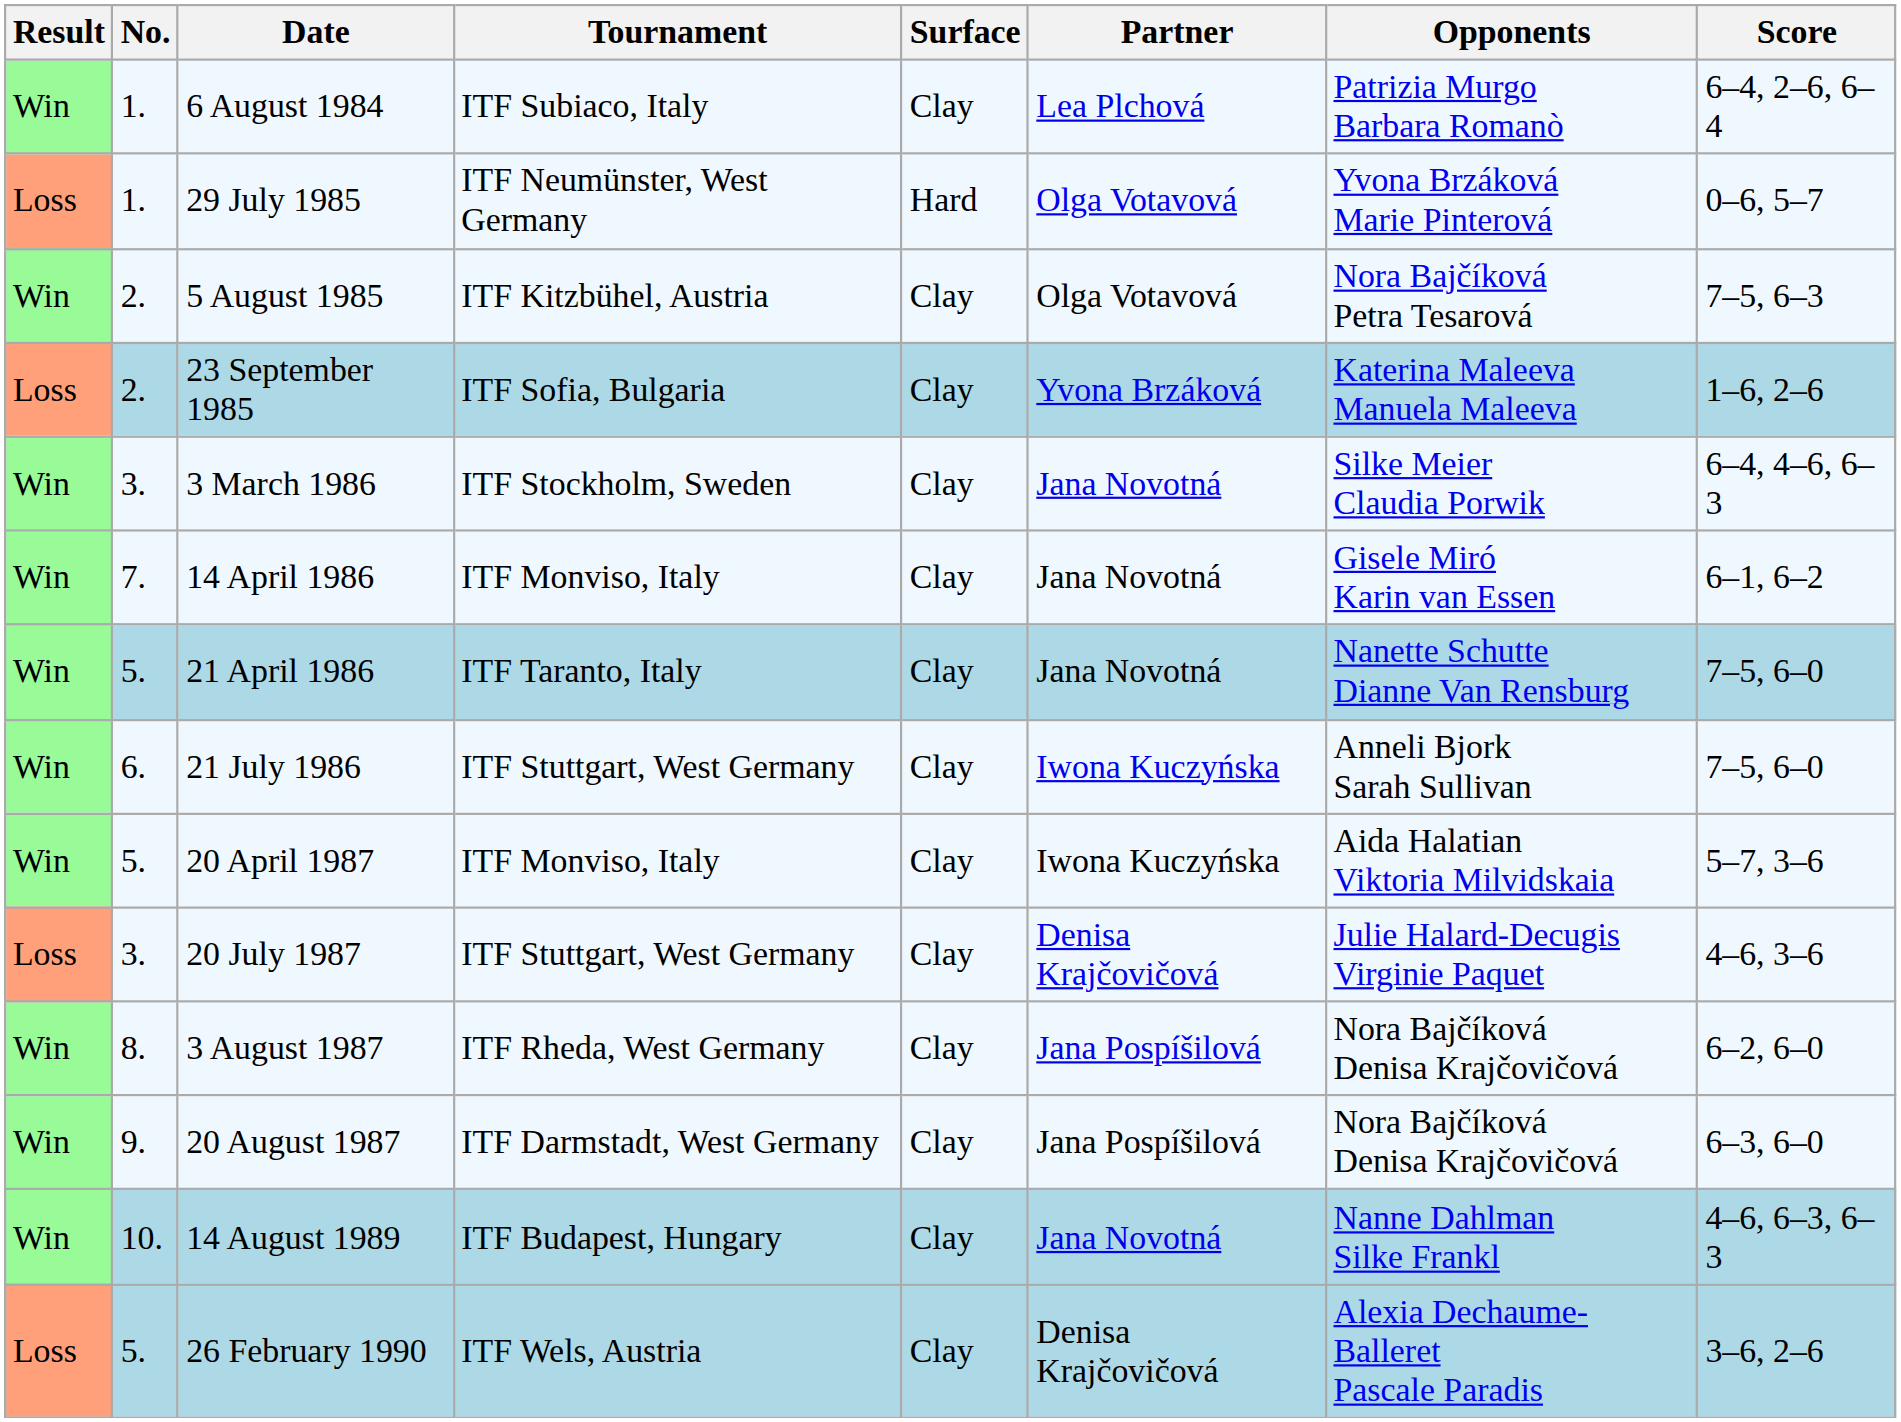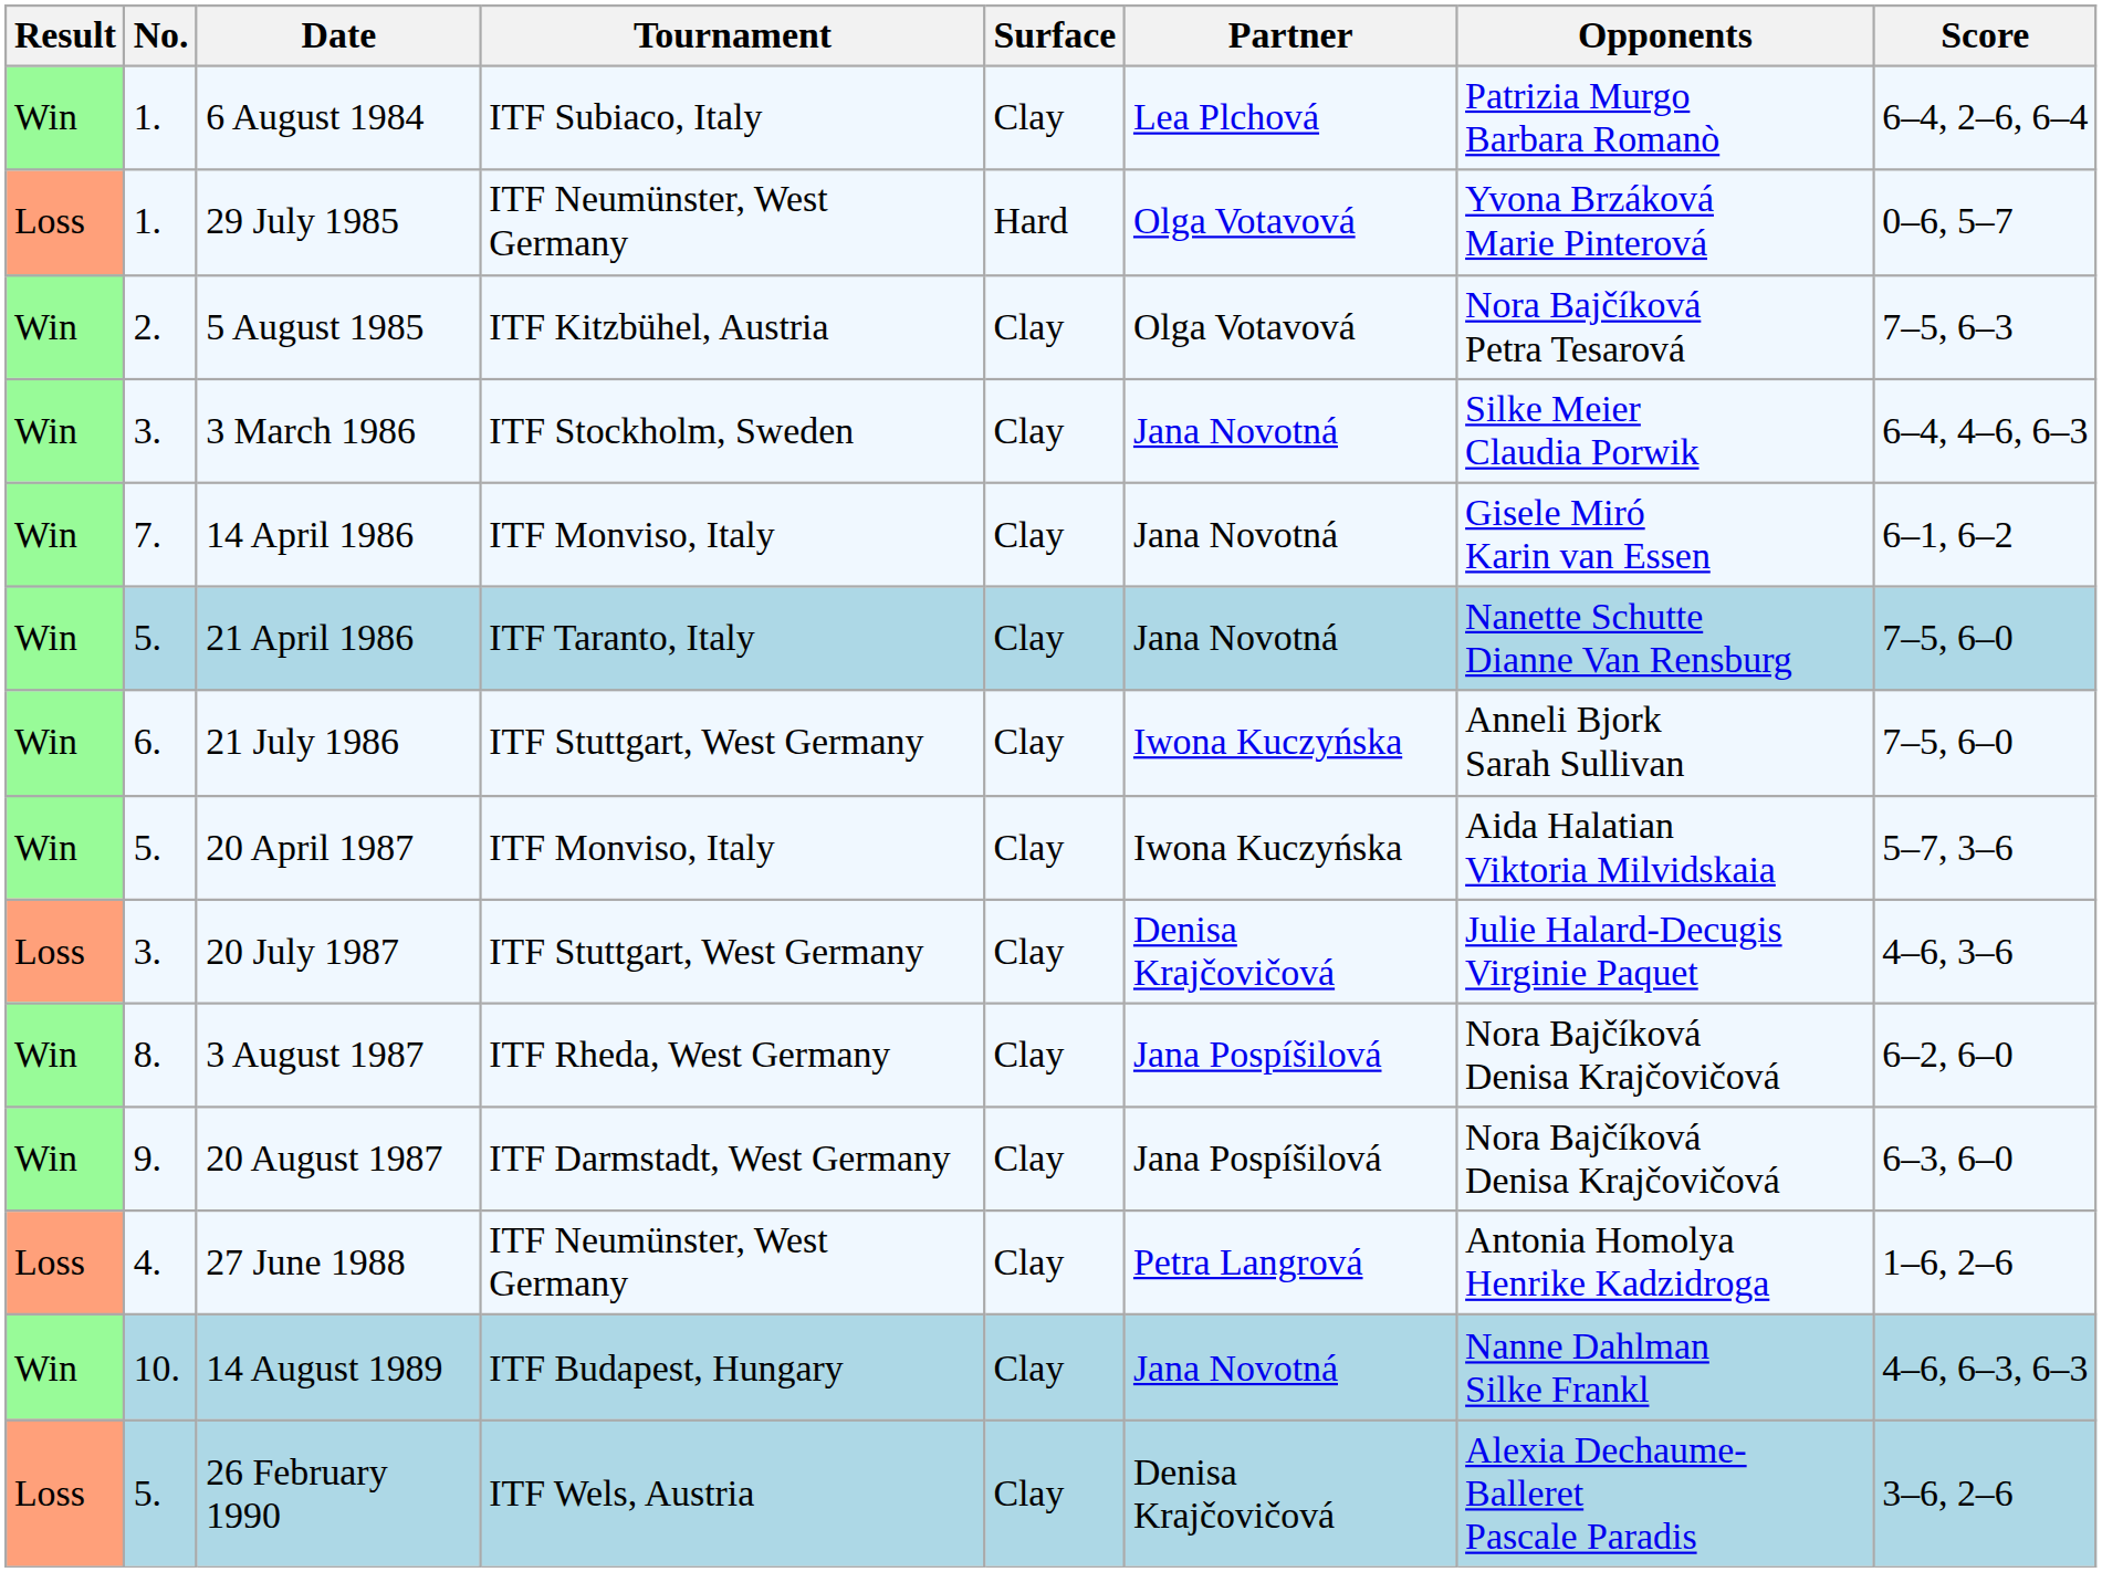 <table class="sortable wikitable" style=font-size:97%>
 <tr>
 <th>Result</th>
 <th>No.</th>
 <th>Date</th>
 <th>Tournament</th>
 <th>Surface</th>
 <th>Partner</th>
 <th>Opponents</th>
 <th class="unsortable">Score</th>
 </tr>
 <tr style="background:#f0f8ff;">
 <td style="background:#98fb98;">Win</td>
 <td>1.</td>
 <td>6 August 1984</td>
 <td>ITF Subiaco, Italy</td>
 <td>Clay</td>
 <td> <a href='#'>Lea Plchová</a></td>
 <td> <a href='#'>Patrizia Murgo</a> <br>  <a href='#'>Barbara Romanò</a></td>
 <td>6–4, 2–6, 6–4</td>
 </tr>
 <tr style="background:#f0f8ff;">
 <td style="background:#ffa07a;">Loss</td>
 <td>1.</td>
 <td>29 July 1985</td>
 <td>ITF Neumünster, West Germany</td>
 <td>Hard</td>
 <td> <a href='#'>Olga Votavová</a></td>
 <td> <a href='#'>Yvona Brzáková</a> <br>  <a href='#'>Marie Pinterová</a></td>
 <td>0–6, 5–7</td>
 </tr>
 <tr style="background:#f0f8ff;">
 <td style="background:#98fb98;">Win</td>
 <td>2.</td>
 <td>5 August 1985</td>
 <td>ITF Kitzbühel, Austria</td>
 <td>Clay</td>
 <td> Olga Votavová</td>
 <td> <a href='#'>Nora Bajčíková</a> <br>  Petra Tesarová</td>
 <td>7–5, 6–3</td>
-</tr>
-<tr style="background:lightblue;">
-<td style="background:#ffa07a;">Loss</td>
-<td>2.</td>
-<td>23 September 1985</td>
-<td>ITF Sofia, Bulgaria</td>
-<td>Clay</td>
-<td> <a href='#'>Yvona Brzáková</a></td>
-<td> <a href='#'>Katerina Maleeva</a> <br>  <a href='#'>Manuela Maleeva</a></td>
-<td>1–6, 2–6</td>
 </tr>
 <tr style="background:#f0f8ff;">
 <td style="background:#98fb98;">Win</td>
 <td>3.</td>
 <td>3 March 1986</td>
 <td>ITF Stockholm, Sweden</td>
 <td>Clay</td>
 <td> <a href='#'>Jana Novotná</a></td>
 <td> <a href='#'>Silke Meier</a> <br>  <a href='#'>Claudia Porwik</a></td>
 <td>6–4, 4–6, 6–3</td>
 </tr>
 <tr style="background:#f0f8ff;">
 <td style="background:#98fb98;">Win</td>
 <td>7.</td>
 <td>14 April 1986</td>
 <td>ITF Monviso, Italy</td>
 <td>Clay</td>
 <td> Jana Novotná</td>
 <td> <a href='#'>Gisele Miró</a> <br>  <a href='#'>Karin van Essen</a></td>
 <td>6–1, 6–2</td>
 </tr>
 <tr style="background:lightblue;">
 <td style="background:#98fb98;">Win</td>
 <td>5.</td>
 <td>21 April 1986</td>
 <td>ITF Taranto, Italy</td>
 <td>Clay</td>
 <td> Jana Novotná</td>
 <td> <a href='#'>Nanette Schutte</a> <br>  <a href='#'>Dianne Van Rensburg</a></td>
 <td>7–5, 6–0</td>
 </tr>
 <tr style="background:#f0f8ff;">
 <td style="background:#98fb98;">Win</td>
 <td>6.</td>
 <td>21 July 1986</td>
 <td>ITF Stuttgart, West Germany</td>
 <td>Clay</td>
 <td> <a href='#'>Iwona Kuczyńska</a></td>
 <td> Anneli Bjork <br>  Sarah Sullivan</td>
 <td>7–5, 6–0</td>
 </tr>
 <tr style="background:#f0f8ff;">
 <td style="background:#98fb98;">Win</td>
 <td>5.</td>
 <td>20 April 1987</td>
 <td>ITF Monviso, Italy</td>
 <td>Clay</td>
 <td> Iwona Kuczyńska</td>
 <td> Aida Halatian <br>  <a href='#'>Viktoria Milvidskaia</a></td>
 <td>5–7, 3–6</td>
 </tr>
 <tr style="background:#f0f8ff;">
 <td style="background:#ffa07a;">Loss</td>
 <td>3.</td>
 <td>20 July 1987</td>
 <td>ITF Stuttgart, West Germany</td>
 <td>Clay</td>
 <td> <a href='#'>Denisa Krajčovičová</a></td>
 <td> <a href='#'>Julie Halard-Decugis</a> <br>  <a href='#'>Virginie Paquet</a></td>
 <td>4–6, 3–6</td>
 </tr>
 <tr style="background:#f0f8ff;">
 <td style="background:#98fb98;">Win</td>
 <td>8.</td>
 <td>3 August 1987</td>
 <td>ITF Rheda, West Germany</td>
 <td>Clay</td>
 <td> <a href='#'>Jana Pospíšilová</a></td>
 <td> Nora Bajčíková <br>  Denisa Krajčovičová</td>
 <td>6–2, 6–0</td>
 </tr>
 <tr style="background:#f0f8ff;">
 <td style="background:#98fb98;">Win</td>
 <td>9.</td>
 <td>20 August 1987</td>
 <td>ITF Darmstadt, West Germany</td>
 <td>Clay</td>
 <td> Jana Pospíšilová</td>
 <td> Nora Bajčíková  <br>  Denisa Krajčovičová</td>
 <td>6–3, 6–0</td>
 </tr>
+<tr style="background:#f0f8ff;">
+<td style="background:#ffa07a;">Loss</td>
+<td>4.</td>
+<td>27 June 1988</td>
+<td>ITF Neumünster, West Germany</td>
+<td>Clay</td>
+<td> <a href='#'>Petra Langrová</a></td>
+<td> Antonia Homolya <br>  <a href='#'>Henrike Kadzidroga</a></td>
+<td>1–6, 2–6</td>
+</tr>
 <tr style="background:lightblue;">
 <td style="background:#98fb98;">Win</td>
 <td>10.</td>
 <td>14 August 1989</td>
 <td>ITF Budapest, Hungary</td>
 <td>Clay</td>
 <td> <a href='#'>Jana Novotná</a></td>
 <td> <a href='#'>Nanne Dahlman</a> <br>  <a href='#'>Silke Frankl</a></td>
 <td>4–6, 6–3, 6–3</td>
 </tr>
 <tr style="background:lightblue;">
 <td style="background:#ffa07a;">Loss</td>
 <td>5.</td>
 <td>26 February 1990</td>
 <td>ITF Wels, Austria</td>
 <td>Clay</td>
 <td> Denisa Krajčovičová</td>
 <td> <a href='#'>Alexia Dechaume-Balleret</a> <br>  <a href='#'>Pascale Paradis</a></td>
 <td>3–6, 2–6</td>
 </tr>
 </table>
